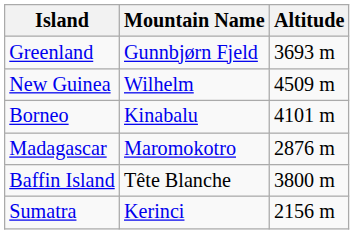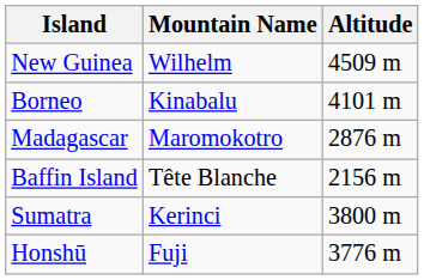 <table class="wikitable">
 <tr>
 <th>Island</th>
 <th>Mountain Name</th>
 <th>Altitude</th>
-</tr>
-<tr>
-<td><a href='#'>Greenland</a></td>
-<td><a href='#'>Gunnbjørn Fjeld</a></td>
-<td>3693 m</td>
 </tr>
 <tr>
 <td><a href='#'>New Guinea</a></td>
 <td><a href='#'>Wilhelm</a></td>
 <td>4509 m</td>
 </tr>
 <tr>
 <td><a href='#'>Borneo</a></td>
 <td><a href='#'>Kinabalu</a></td>
 <td>4101 m</td>
 </tr>
 <tr>
 <td><a href='#'>Madagascar</a></td>
 <td><a href='#'>Maromokotro</a></td>
 <td>2876 m</td>
 </tr>
 <tr>
 <td><a href='#'>Baffin Island</a></td>
 <td>Tête Blanche</td>
-<td>3800 m</td>
+<td>2156 m</td>
 </tr>
 <tr>
 <td><a href='#'>Sumatra</a></td>
 <td><a href='#'>Kerinci</a></td>
-<td>2156 m</td>
+<td>3800 m</td>
+</tr>
+<tr>
+<td><a href='#'>Honshū</a></td>
+<td><a href='#'>Fuji</a></td>
+<td>3776 m</td>
 </tr>
 </table>
